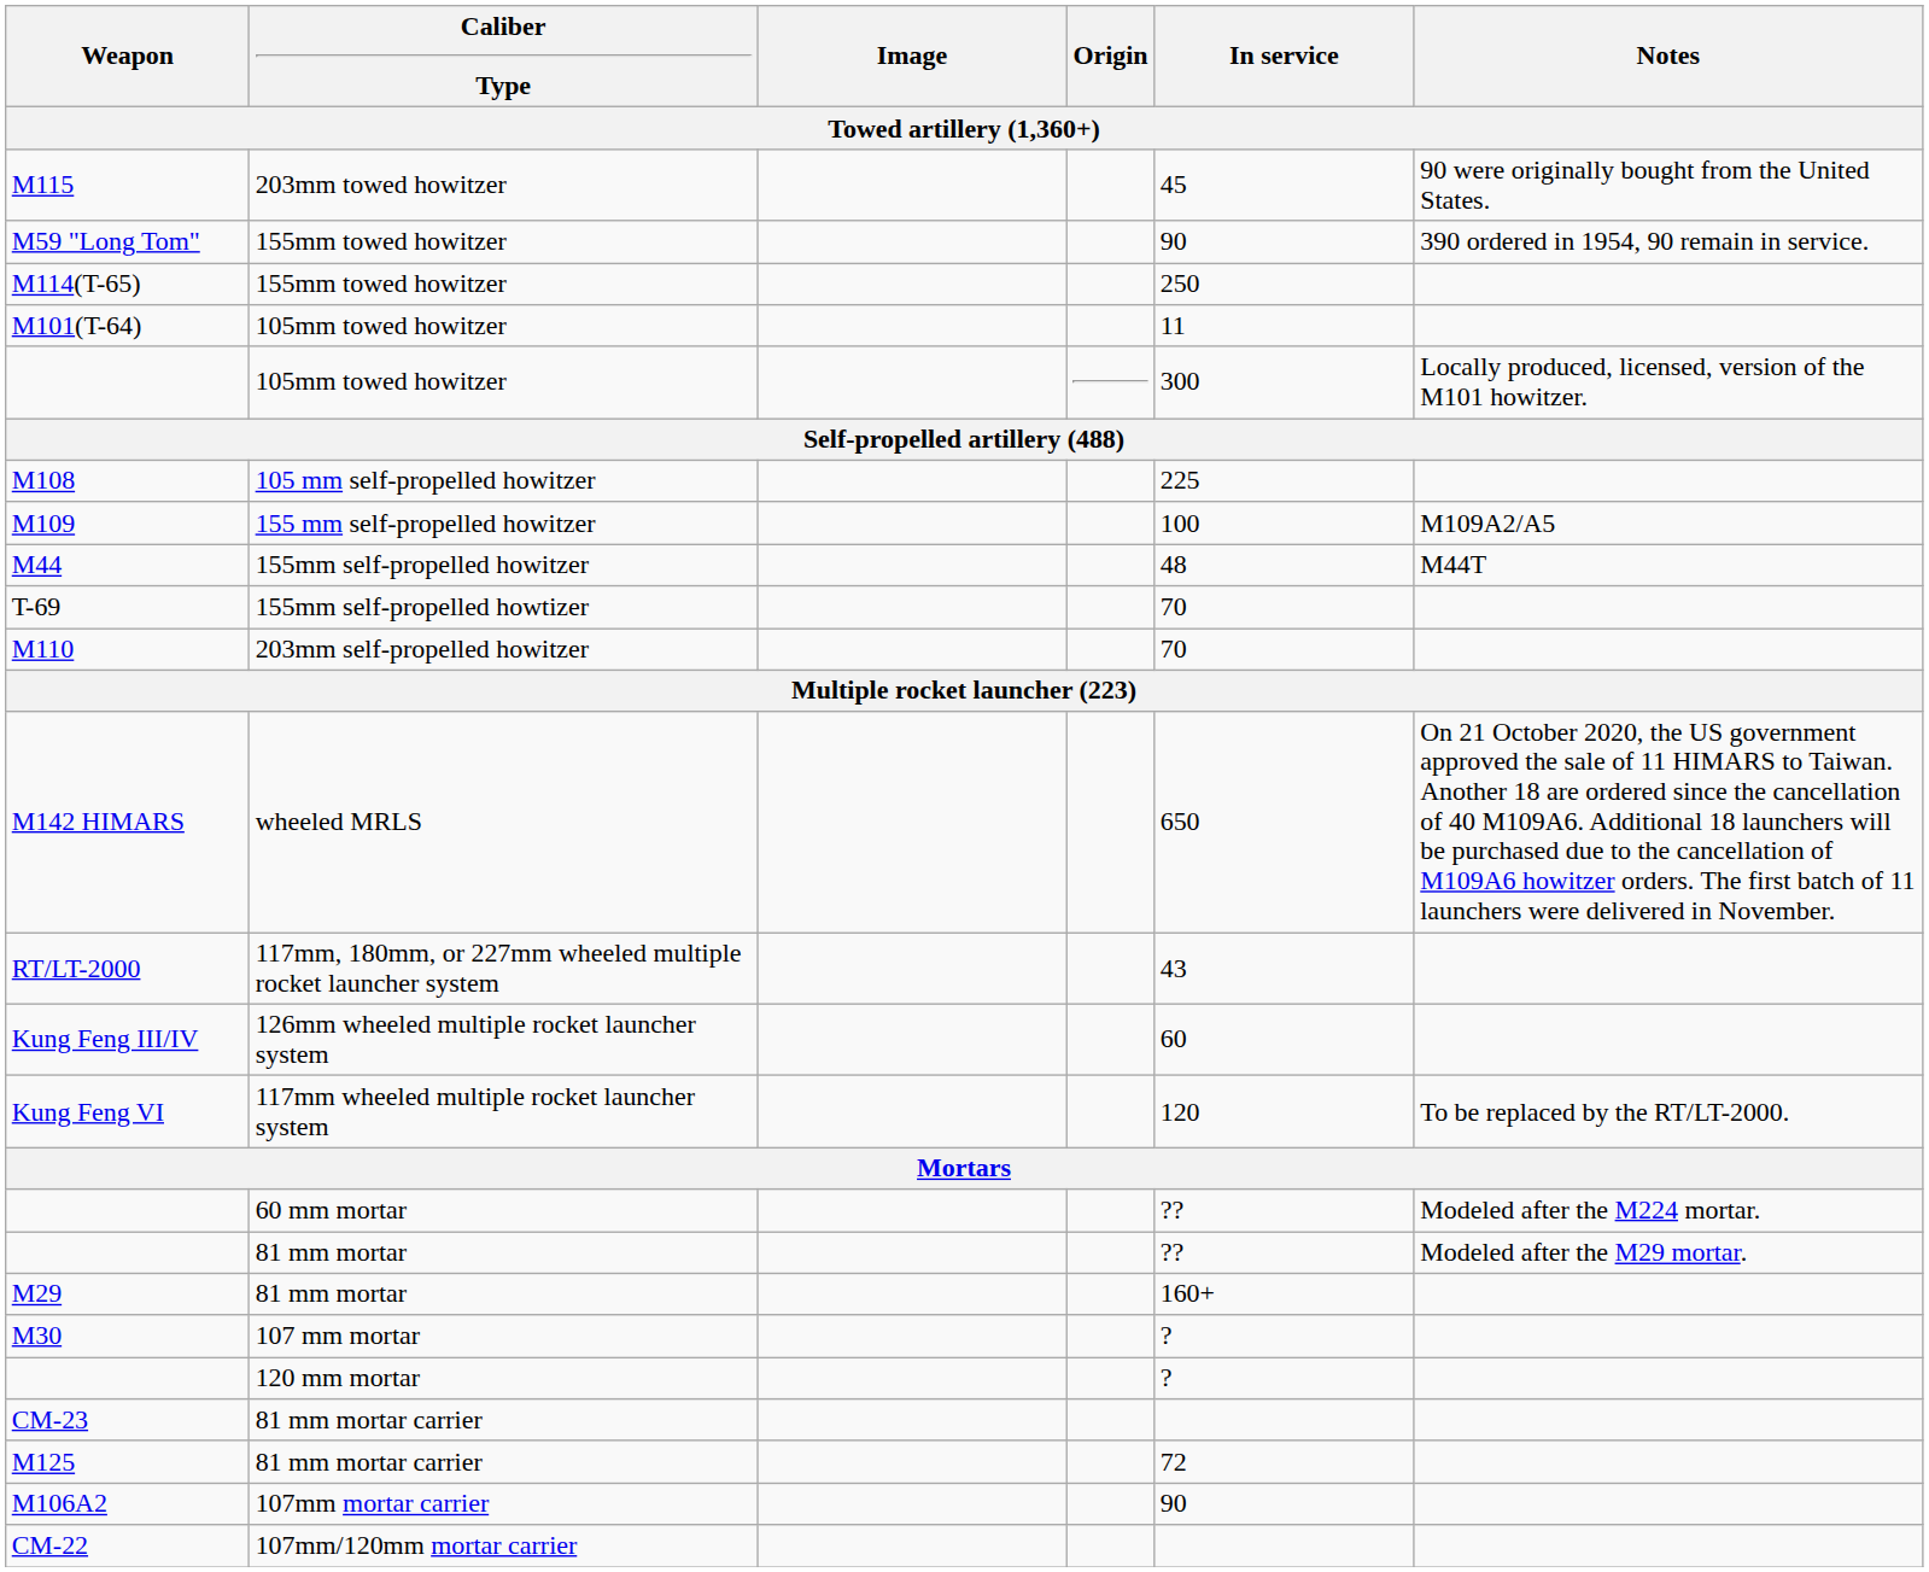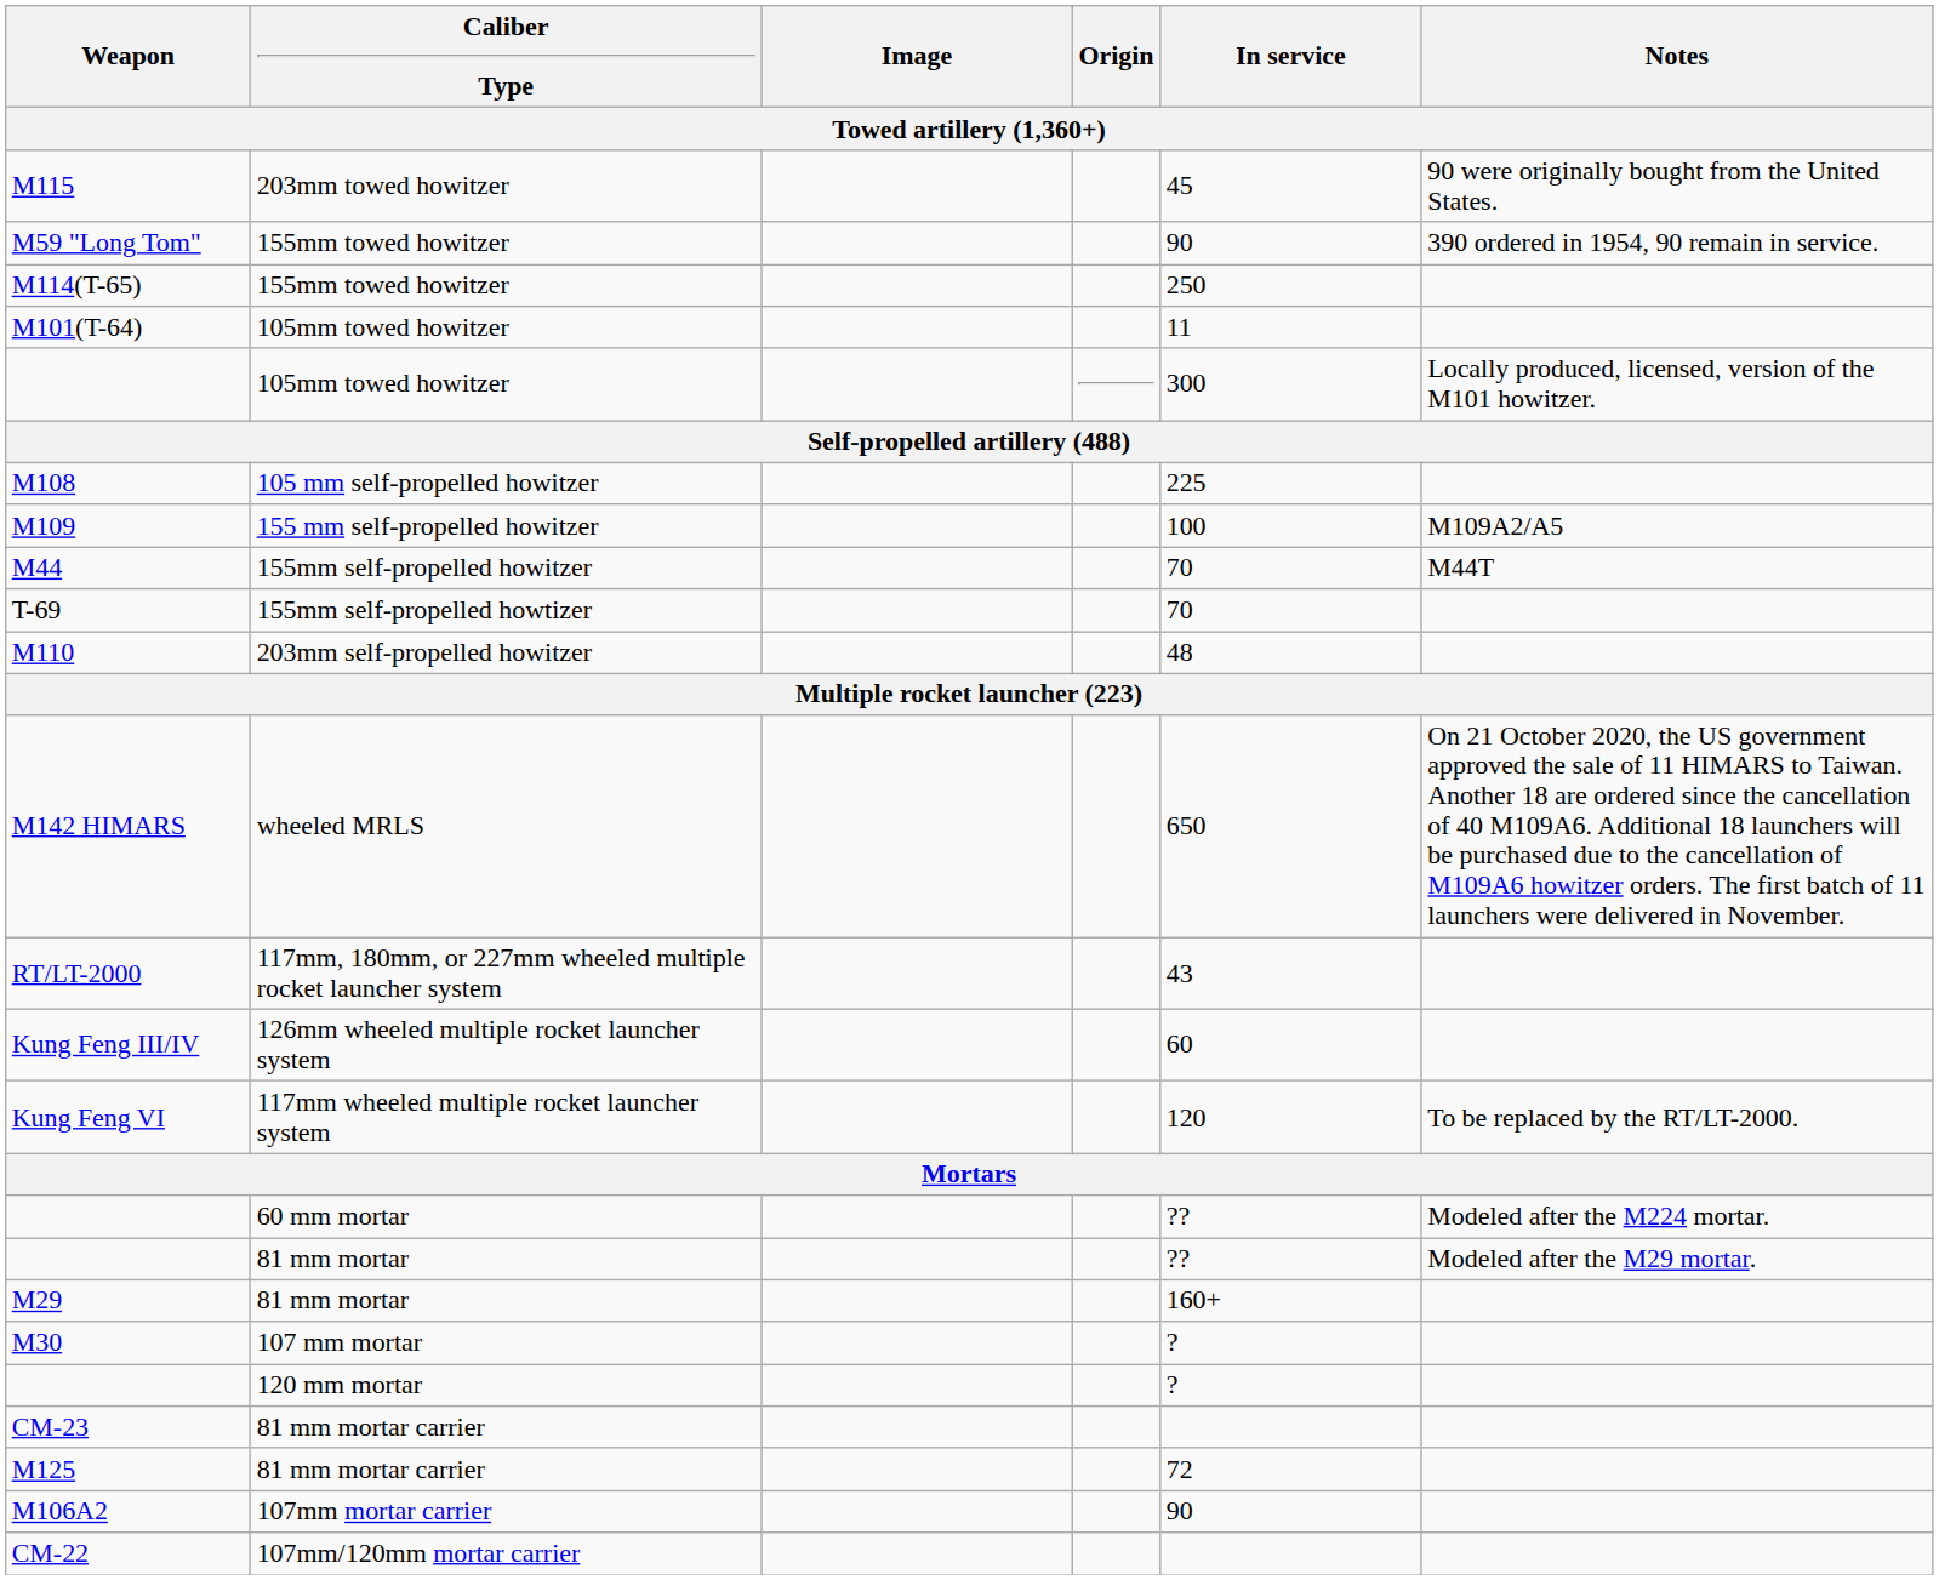 <table class= "wikitable">
 <tr>
 <th style= "width:140px">Weapon</th>
 <th style= "width: 300px">Caliber<hr>Type</th>
 <th style= "width:180px">Image</th>
 <th style= "width:">Origin</th>
 <th style= "width: 150px">In service</th>
 <th style= "width: 300px">Notes</th>
 </tr>
 <tr>
 <th colspan="9">Towed artillery (1,360+)</th>
 </tr>
 <tr>
 <td><a href='#'>M115</a></td>
 <td>203mm towed howitzer</td>
 <td></td>
 <td></td>
 <td>45</td>
 <td>90 were originally bought from the United States.</td>
 </tr>
 <tr>
 <td><a href='#'>M59 "Long Tom"</a></td>
 <td>155mm towed howitzer</td>
 <td></td>
 <td></td>
 <td>90</td>
 <td>390 ordered in 1954, 90 remain in service.</td>
 </tr>
 <tr>
 <td><a href='#'>M114</a>(T-65)</td>
 <td>155mm towed howitzer</td>
 <td></td>
 <td></td>
 <td>250</td>
 <td></td>
 </tr>
 <tr>
 <td><a href='#'>M101</a>(T-64)</td>
 <td>105mm towed howitzer</td>
 <td></td>
 <td></td>
 <td>11</td>
 <td></td>
 </tr>
 <tr>
 <td></td>
 <td>105mm towed howitzer</td>
 <td></td>
 <td><hr></td>
 <td>300</td>
 <td>Locally produced, licensed, version of the M101 howitzer.</td>
 </tr>
 <tr>
 <th colspan="9">Self-propelled artillery (488)</th>
 </tr>
 <tr>
 <td><a href='#'>M108</a></td>
 <td><a href='#'>105 mm</a> self-propelled howitzer</td>
 <td></td>
 <td></td>
 <td>225</td>
 <td></td>
 </tr>
 <tr>
 <td><a href='#'>M109</a></td>
 <td><a href='#'>155 mm</a> self-propelled howitzer</td>
 <td></td>
 <td></td>
 <td>100</td>
 <td>M109A2/A5</td>
 </tr>
 <tr>
 <td><a href='#'>M44</a></td>
 <td>155mm self-propelled howitzer</td>
 <td></td>
 <td></td>
-<td>48</td>
+<td>70</td>
 <td>M44T</td>
 </tr>
 <tr>
 <td>T-69</td>
 <td>155mm self-propelled howtizer</td>
 <td></td>
 <td></td>
 <td>70</td>
 <td></td>
 </tr>
 <tr>
 <td><a href='#'>M110</a></td>
 <td>203mm self-propelled howitzer</td>
 <td></td>
 <td></td>
-<td>70</td>
+<td>48</td>
 <td></td>
 </tr>
 <tr>
 <th colspan="9">Multiple rocket launcher (223)</th>
 </tr>
 <tr>
 <td><a href='#'>M142 HIMARS</a></td>
 <td>wheeled MRLS</td>
 <td></td>
 <td></td>
 <td>650</td>
 <td>On 21 October 2020, the US government approved the sale of 11 HIMARS to Taiwan.  Another 18 are ordered since the cancellation of 40 M109A6. Additional 18 launchers will be purchased due to the cancellation of <a href='#'>M109A6 howitzer</a> orders.  The first batch of 11 launchers were delivered in November.</td>
 </tr>
 <tr>
 <td><a href='#'>RT/LT-2000</a></td>
 <td>117mm, 180mm, or 227mm wheeled multiple rocket launcher system</td>
 <td></td>
 <td></td>
 <td>43</td>
 <td></td>
 </tr>
 <tr>
 <td><a href='#'>Kung Feng III/IV</a></td>
 <td>126mm wheeled multiple rocket launcher system</td>
 <td></td>
 <td></td>
 <td>60</td>
 <td></td>
 </tr>
 <tr>
 <td><a href='#'>Kung Feng VI</a></td>
 <td>117mm wheeled multiple rocket launcher system</td>
 <td></td>
 <td></td>
 <td>120</td>
 <td>To be replaced by the RT/LT-2000.</td>
 </tr>
 <tr>
 <th colspan="9"><a href='#'>Mortars</a></th>
 </tr>
 <tr>
 <td></td>
 <td>60 mm mortar</td>
 <td></td>
 <td></td>
 <td>??</td>
 <td>Modeled after the <a href='#'>M224</a> mortar.</td>
 </tr>
 <tr>
 <td></td>
 <td>81 mm mortar</td>
 <td></td>
 <td></td>
 <td>??</td>
 <td>Modeled after the <a href='#'>M29 mortar</a>.</td>
 </tr>
 <tr>
 <td><a href='#'>M29</a></td>
 <td>81 mm mortar</td>
 <td></td>
 <td></td>
 <td>160+</td>
 <td></td>
 </tr>
 <tr>
 <td><a href='#'>M30</a></td>
 <td>107 mm mortar</td>
 <td></td>
 <td></td>
 <td>?</td>
 <td></td>
 </tr>
 <tr>
 <td></td>
 <td>120 mm mortar</td>
 <td></td>
 <td></td>
 <td>?</td>
 <td></td>
 </tr>
 <tr>
 <td><a href='#'>CM-23</a></td>
 <td>81 mm mortar carrier</td>
 <td></td>
 <td></td>
 <td></td>
 <td></td>
 </tr>
 <tr>
 <td><a href='#'>M125</a></td>
 <td>81 mm mortar carrier</td>
 <td></td>
 <td></td>
 <td>72</td>
 <td></td>
 </tr>
 <tr>
 <td><a href='#'>M106A2</a></td>
 <td>107mm <a href='#'>mortar carrier</a></td>
 <td></td>
 <td></td>
 <td>90</td>
 <td></td>
 </tr>
 <tr>
 <td><a href='#'>CM-22</a></td>
 <td>107mm/120mm <a href='#'>mortar carrier</a></td>
 <td></td>
 <td></td>
 <td></td>
 <td></td>
 </tr>
 <tr>
 </tr>
 </table>
